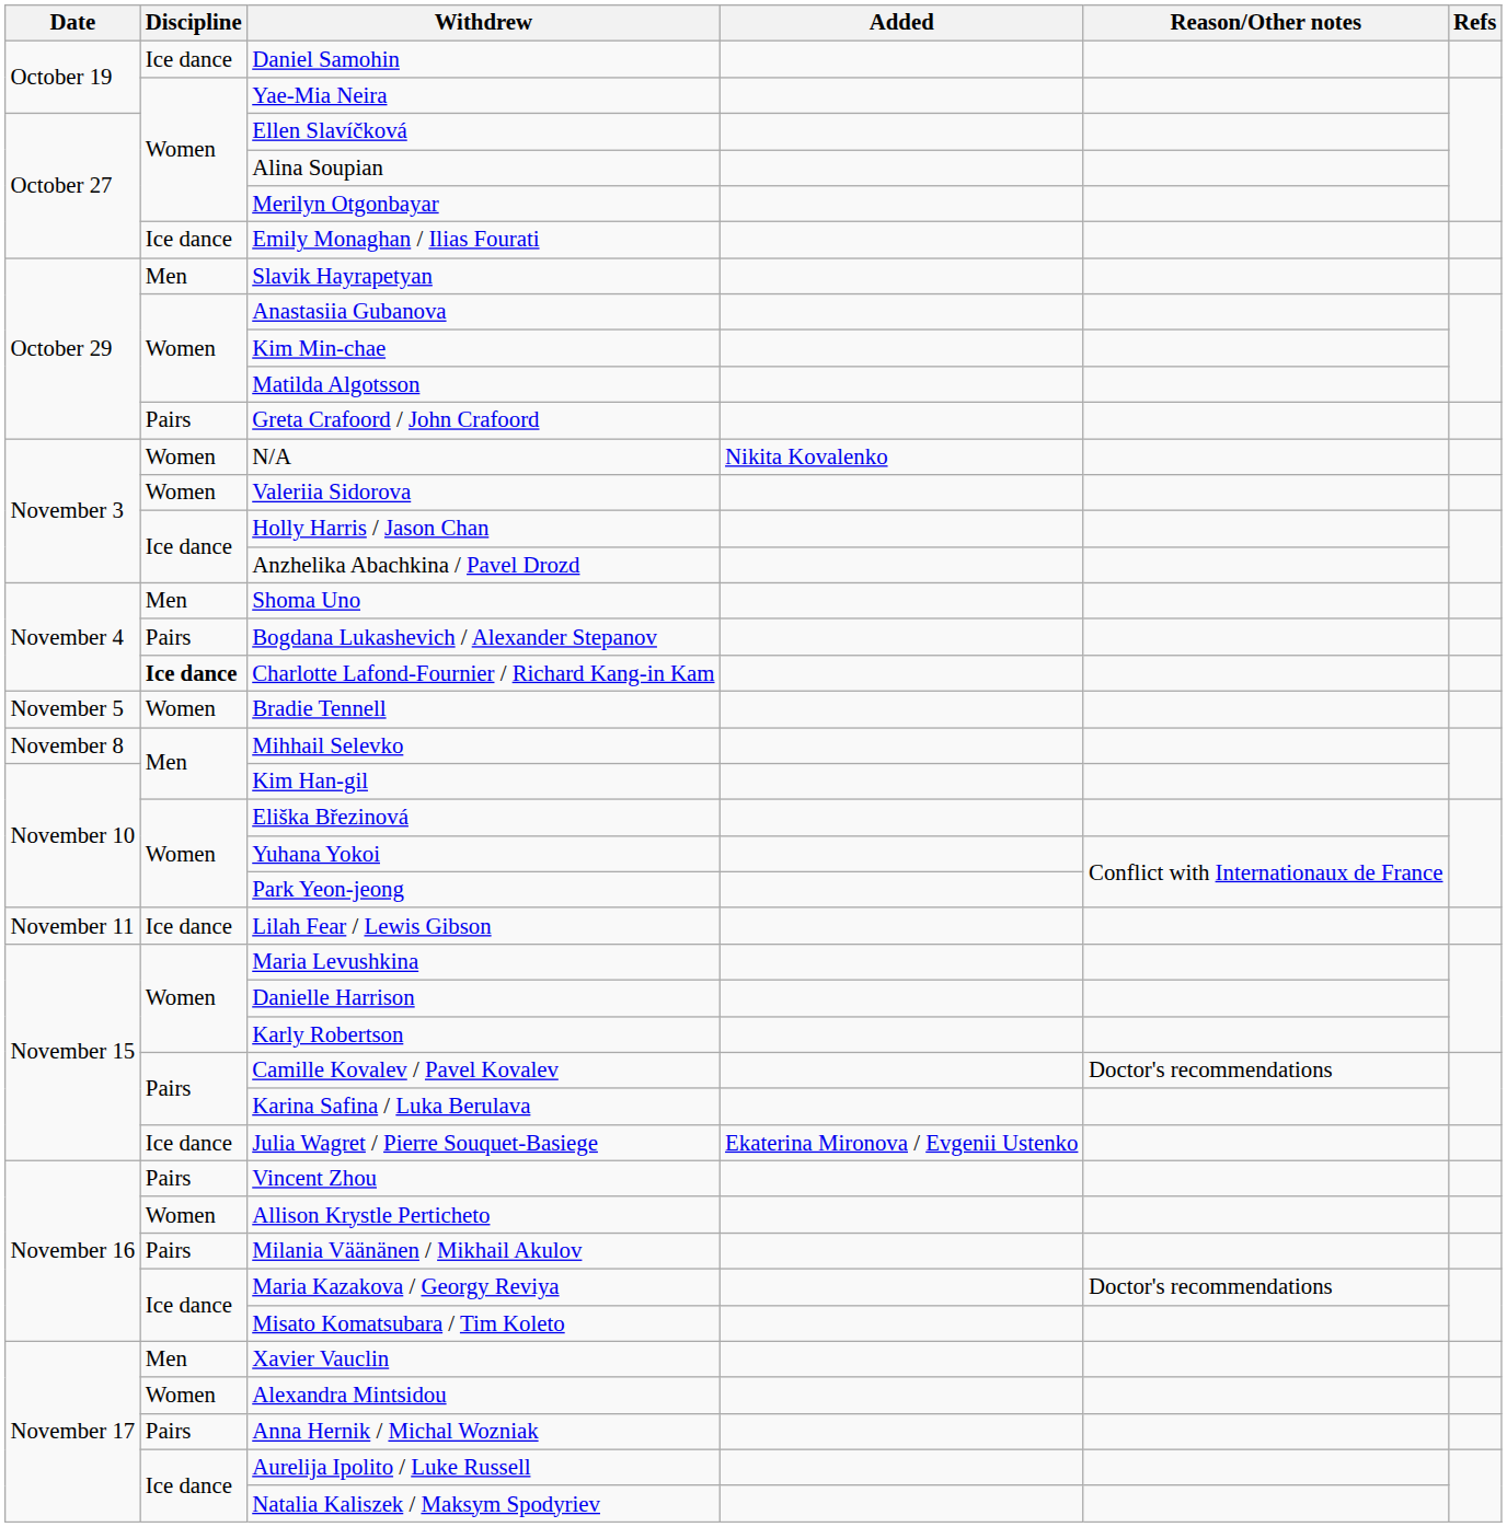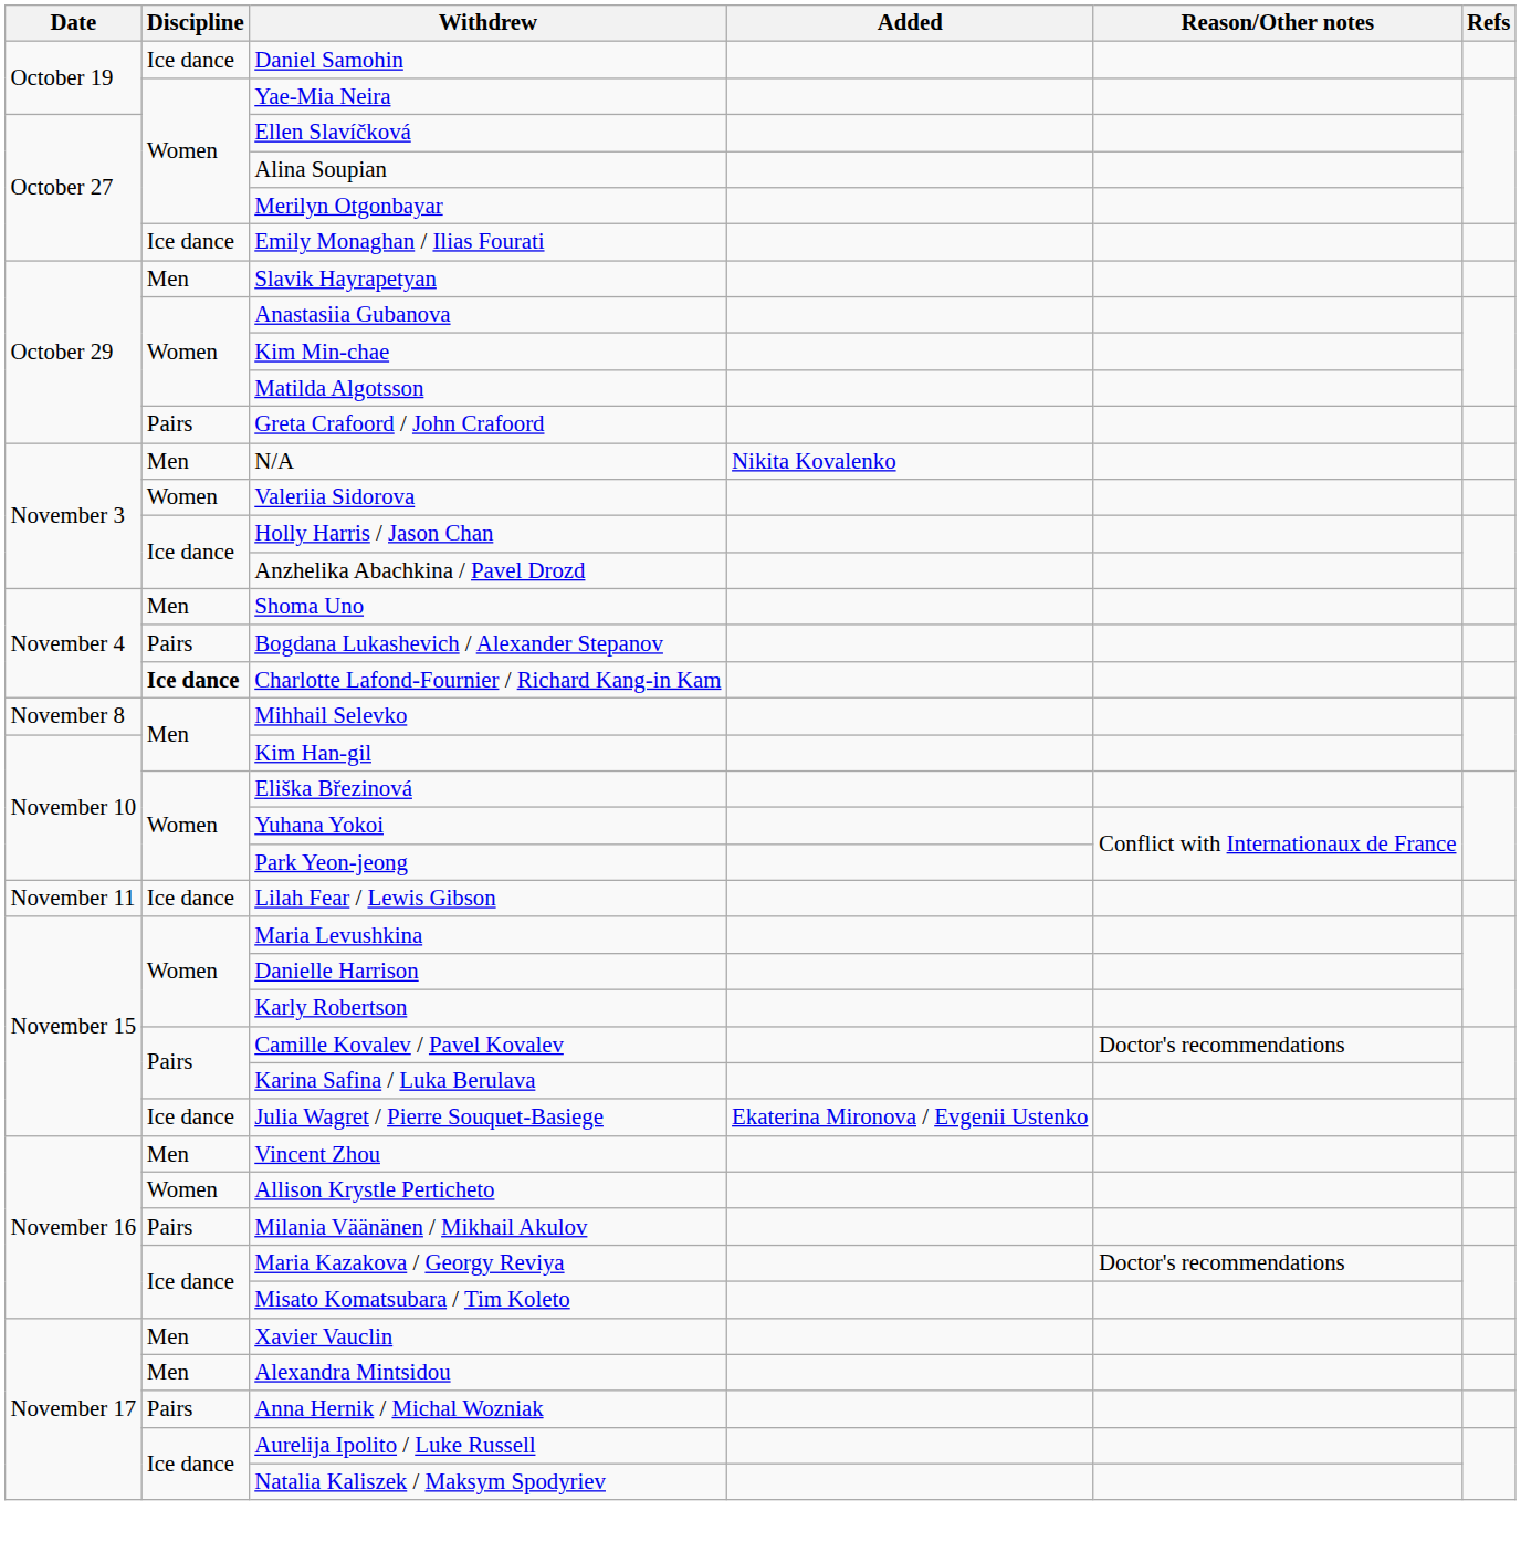 <table class="wikitable sortable">
 <tr>
 <th>Date</th>
 <th>Discipline</th>
 <th>Withdrew</th>
 <th>Added</th>
 <th>Reason/Other notes</th>
 <th>Refs</th>
 </tr>
 <tr>
 <td rowspan=2>October 19</td>
 <td>Ice dance</td>
 <td> <a href='#'>Daniel Samohin</a></td>
 <td></td>
 <td></td>
 <td></td>
 </tr>
 <tr>
 <td rowspan=4>Women</td>
 <td> <a href='#'>Yae-Mia Neira</a></td>
 <td></td>
 <td></td>
 <td rowspan=4></td>
 </tr>
 <tr>
 <td rowspan=4>October 27</td>
 <td> <a href='#'>Ellen Slavíčková</a></td>
 <td></td>
 <td></td>
 </tr>
 <tr>
 <td> Alina Soupian</td>
 <td></td>
 <td></td>
 </tr>
 <tr>
 <td> <a href='#'>Merilyn Otgonbayar</a></td>
 <td></td>
 <td></td>
 </tr>
 <tr>
 <td>Ice dance</td>
 <td> <a href='#'>Emily Monaghan</a> / <a href='#'>Ilias Fourati</a></td>
 <td></td>
 <td></td>
 <td></td>
 </tr>
 <tr>
 <td rowspan=5>October 29</td>
 <td>Men</td>
 <td> <a href='#'>Slavik Hayrapetyan</a></td>
 <td></td>
 <td></td>
 <td></td>
 </tr>
 <tr>
 <td rowspan=3>Women</td>
 <td> <a href='#'>Anastasiia Gubanova</a></td>
 <td></td>
 <td></td>
 <td rowspan=3></td>
 </tr>
 <tr>
 <td> <a href='#'>Kim Min-chae</a></td>
 <td></td>
 <td></td>
 </tr>
 <tr>
 <td> <a href='#'>Matilda Algotsson</a></td>
 <td></td>
 <td></td>
 </tr>
 <tr>
 <td>Pairs</td>
 <td> <a href='#'>Greta Crafoord</a> / <a href='#'>John Crafoord</a></td>
 <td></td>
 <td></td>
 <td></td>
 </tr>
 <tr>
 <td rowspan=4>November 3</td>
-<td>Women</td>
+<td>Men</td>
 <td>N/A</td>
 <td> <a href='#'>Nikita Kovalenko</a></td>
 <td></td>
 <td></td>
 </tr>
 <tr>
 <td>Women</td>
 <td> <a href='#'>Valeriia Sidorova</a></td>
 <td></td>
 <td></td>
 <td></td>
 </tr>
 <tr>
 <td rowspan=2>Ice dance</td>
 <td> <a href='#'>Holly Harris</a> / <a href='#'>Jason Chan</a></td>
 <td></td>
 <td></td>
 <td rowspan=2></td>
 </tr>
 <tr>
 <td> Anzhelika Abachkina / <a href='#'>Pavel Drozd</a></td>
 <td></td>
 <td></td>
 </tr>
 <tr>
 <td rowspan=3>November 4</td>
 <td>Men</td>
 <td> <a href='#'>Shoma Uno</a></td>
 <td></td>
 <td></td>
 <td></td>
 </tr>
 <tr>
 <td>Pairs</td>
 <td> <a href='#'>Bogdana Lukashevich</a> / <a href='#'>Alexander Stepanov</a></td>
 <td></td>
 <td></td>
 <td></td>
 </tr>
 <tr>
 <td><strong>Ice dance</strong></td>
 <td> <a href='#'>Charlotte Lafond-Fournier</a> / <a href='#'>Richard Kang-in Kam</a></td>
-<td></td>
-<td></td>
-<td></td>
-</tr>
-<tr>
-<td>November 5</td>
-<td>Women</td>
-<td> <a href='#'>Bradie Tennell</a></td>
 <td></td>
 <td></td>
 <td></td>
 </tr>
 <tr>
 <td>November 8</td>
 <td rowspan=2>Men</td>
 <td> <a href='#'>Mihhail Selevko</a></td>
 <td></td>
 <td></td>
 <td rowspan=2></td>
 </tr>
 <tr>
 <td rowspan=4>November 10</td>
 <td> <a href='#'>Kim Han-gil</a></td>
 <td></td>
 <td></td>
 </tr>
 <tr>
 <td rowspan=3>Women</td>
 <td> <a href='#'>Eliška Březinová</a></td>
 <td></td>
 <td></td>
 <td rowspan=3></td>
 </tr>
 <tr>
 <td> <a href='#'>Yuhana Yokoi</a></td>
 <td></td>
 <td rowspan=2>Conflict with <a href='#'>Internationaux de France</a></td>
 </tr>
 <tr>
 <td> <a href='#'>Park Yeon-jeong</a></td>
 <td></td>
 </tr>
 <tr>
 <td>November 11</td>
 <td>Ice dance</td>
 <td> <a href='#'>Lilah Fear</a> / <a href='#'>Lewis Gibson</a></td>
 <td></td>
 <td></td>
 <td></td>
 </tr>
 <tr>
 <td rowspan=6>November 15</td>
 <td rowspan=3>Women</td>
 <td> <a href='#'>Maria Levushkina</a></td>
 <td></td>
 <td></td>
 <td rowspan=3></td>
 </tr>
 <tr>
 <td> <a href='#'>Danielle Harrison</a></td>
 <td></td>
 <td></td>
 </tr>
 <tr>
 <td> <a href='#'>Karly Robertson</a></td>
 <td></td>
 <td></td>
 </tr>
 <tr>
 <td rowspan=2>Pairs</td>
 <td> <a href='#'>Camille Kovalev</a> / <a href='#'>Pavel Kovalev</a></td>
 <td></td>
 <td>Doctor's recommendations</td>
 <td rowspan=2></td>
 </tr>
 <tr>
 <td> <a href='#'>Karina Safina</a> / <a href='#'>Luka Berulava</a></td>
 <td></td>
 <td></td>
 </tr>
 <tr>
 <td>Ice dance</td>
 <td> <a href='#'>Julia Wagret</a> / <a href='#'>Pierre Souquet-Basiege</a></td>
 <td> <a href='#'>Ekaterina Mironova</a> / <a href='#'>Evgenii Ustenko</a></td>
 <td></td>
 <td></td>
 </tr>
 <tr>
 <td rowspan=5>November 16</td>
-<td>Pairs</td>
+<td>Men</td>
 <td> <a href='#'>Vincent Zhou</a></td>
 <td></td>
 <td></td>
 <td></td>
 </tr>
 <tr>
 <td>Women</td>
 <td> <a href='#'>Allison Krystle Perticheto</a></td>
 <td></td>
 <td></td>
 <td></td>
 </tr>
 <tr>
 <td>Pairs</td>
 <td> <a href='#'>Milania Väänänen</a> / <a href='#'>Mikhail Akulov</a></td>
 <td></td>
 <td></td>
 <td></td>
 </tr>
 <tr>
 <td rowspan=2>Ice dance</td>
 <td> <a href='#'>Maria Kazakova</a> / <a href='#'>Georgy Reviya</a></td>
 <td></td>
 <td>Doctor's recommendations</td>
 <td rowspan=2></td>
 </tr>
 <tr>
 <td> <a href='#'>Misato Komatsubara</a> / <a href='#'>Tim Koleto</a></td>
 <td></td>
 <td></td>
 </tr>
 <tr>
 <td rowspan=5>November 17</td>
 <td>Men</td>
 <td> <a href='#'>Xavier Vauclin</a></td>
 <td></td>
 <td></td>
 <td></td>
 </tr>
 <tr>
-<td>Women</td>
+<td>Men</td>
 <td> <a href='#'>Alexandra Mintsidou</a></td>
 <td></td>
 <td></td>
 <td></td>
 </tr>
 <tr>
 <td>Pairs</td>
 <td> <a href='#'>Anna Hernik</a> / <a href='#'>Michal Wozniak</a></td>
 <td></td>
 <td></td>
 <td></td>
 </tr>
 <tr>
 <td rowspan=2>Ice dance</td>
 <td> <a href='#'>Aurelija Ipolito</a> / <a href='#'>Luke Russell</a></td>
 <td></td>
 <td></td>
 <td rowspan=2></td>
 </tr>
 <tr>
 <td> <a href='#'>Natalia Kaliszek</a> / <a href='#'>Maksym Spodyriev</a></td>
 <td></td>
 <td></td>
 </tr>
 </table>
